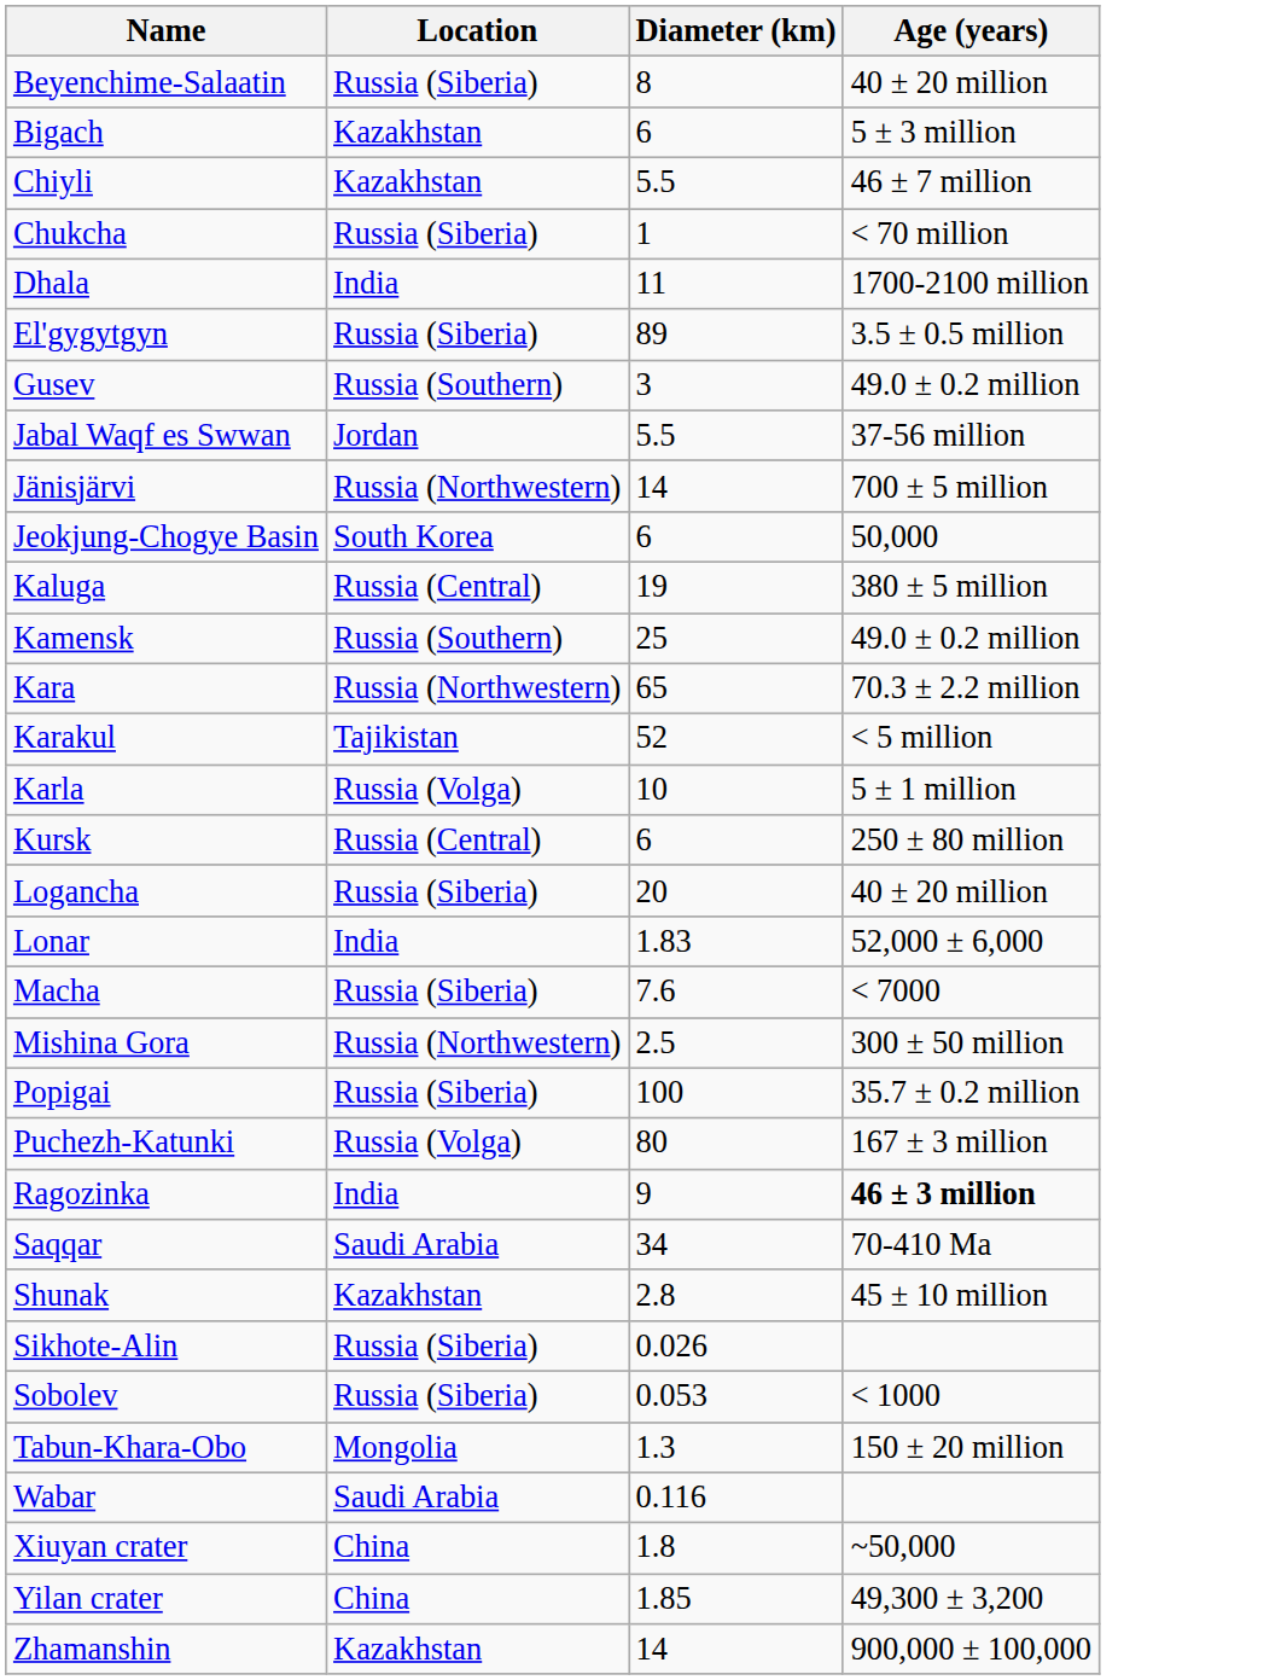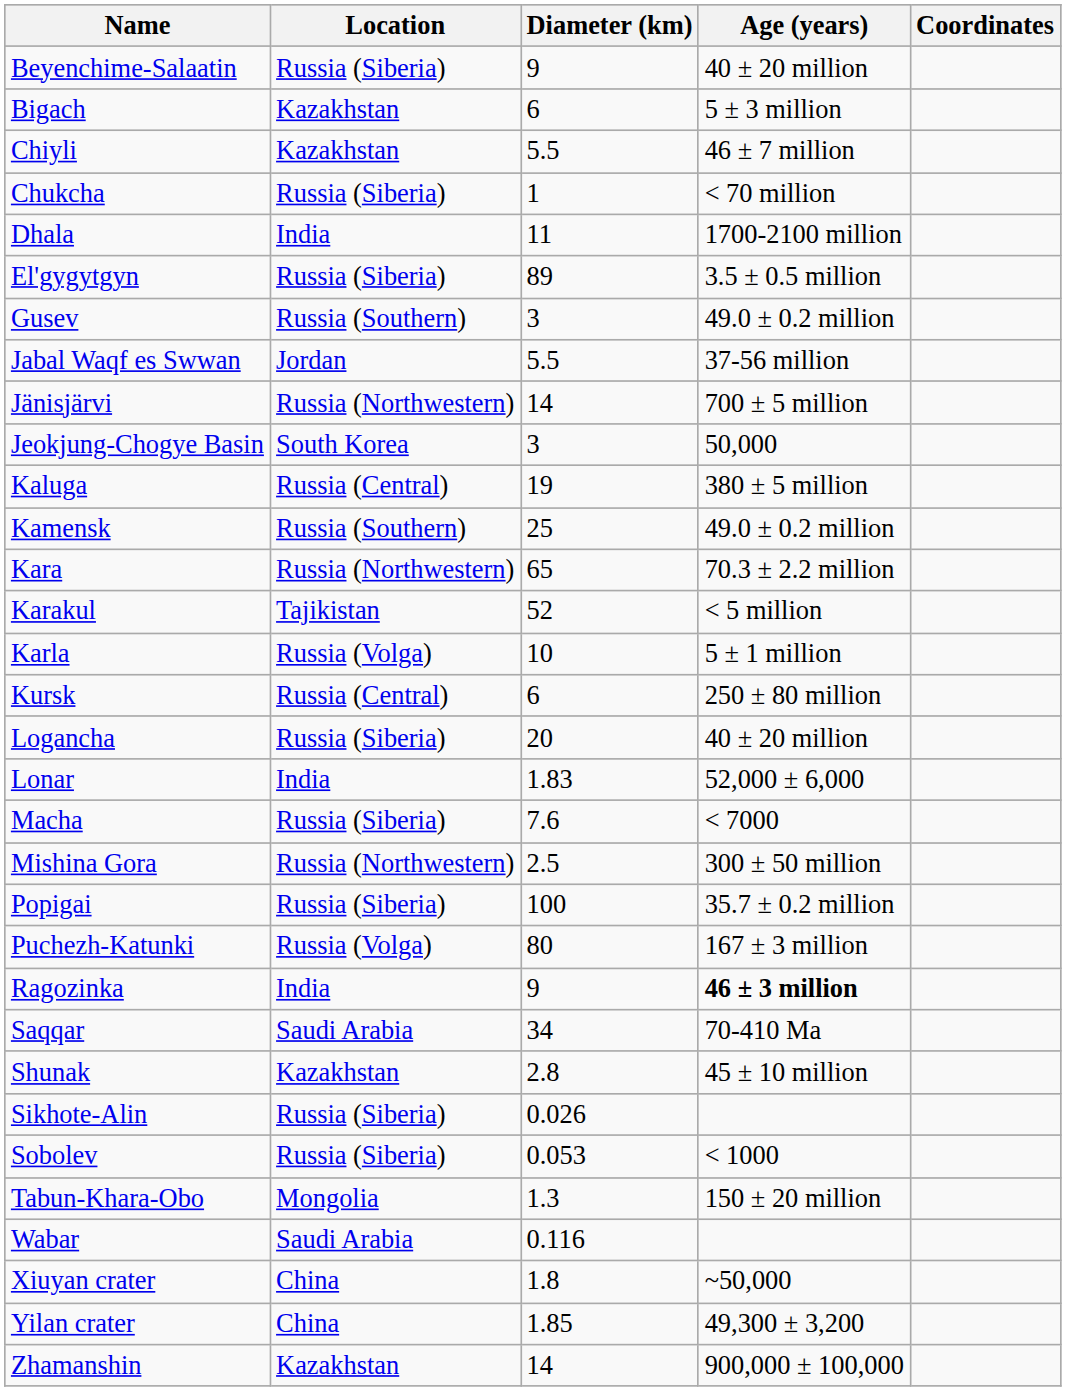 <table class="wikitable sortable">
 <tr>
 <th>Name</th>
 <th>Location</th>
 <th>Diameter (km)</th>
 <th>Age (years)</th>
+<th>Coordinates</th>
 </tr>
 <tr>
 <td><a href='#'>Beyenchime-Salaatin</a></td>
 <td><a href='#'>Russia</a> (<a href='#'>Siberia</a>)</td>
-<td>8</td>
+<td>9</td>
 <td>40 ± 20 million</td>
+<td align=right></td>
 </tr>
 <tr>
 <td><a href='#'>Bigach</a></td>
 <td><a href='#'>Kazakhstan</a></td>
 <td>6</td>
 <td>5 ± 3 million</td>
+<td align=right></td>
 </tr>
 <tr>
 <td><a href='#'>Chiyli</a></td>
 <td><a href='#'>Kazakhstan</a></td>
 <td>5.5</td>
 <td>46 ± 7 million</td>
+<td align=right></td>
 </tr>
 <tr>
 <td><a href='#'>Chukcha</a></td>
 <td><a href='#'>Russia</a> (<a href='#'>Siberia</a>)</td>
 <td>1</td>
 <td>< 70 million</td>
+<td align=right></td>
 </tr>
 <tr>
 <td><a href='#'>Dhala</a></td>
 <td><a href='#'>India</a></td>
 <td>11</td>
 <td>1700-2100 million</td>
+<td align=right></td>
 </tr>
 <tr>
 <td><a href='#'>El'gygytgyn</a></td>
 <td><a href='#'>Russia</a> (<a href='#'>Siberia</a>)</td>
 <td>89</td>
 <td>3.5 ± 0.5 million</td>
+<td align=right></td>
 </tr>
 <tr>
 <td><a href='#'>Gusev</a></td>
 <td><a href='#'>Russia</a> (<a href='#'>Southern</a>)</td>
 <td>3</td>
 <td>49.0 ± 0.2 million</td>
+<td align=right></td>
 </tr>
 <tr>
 <td><a href='#'>Jabal Waqf es Swwan</a></td>
 <td><a href='#'>Jordan</a></td>
 <td>5.5</td>
 <td>37-56 million</td>
+<td align=right></td>
 </tr>
 <tr>
 <td><a href='#'>Jänisjärvi</a></td>
 <td><a href='#'>Russia</a> (<a href='#'>Northwestern</a>)</td>
 <td>14</td>
 <td>700 ± 5 million</td>
+<td align=right></td>
 </tr>
 <tr>
 <td><a href='#'>Jeokjung-Chogye Basin</a></td>
 <td><a href='#'>South Korea</a></td>
-<td>6</td>
+<td>3</td>
 <td>50,000</td>
+<td align=right></td>
 </tr>
 <tr>
 <td><a href='#'>Kaluga</a></td>
 <td><a href='#'>Russia</a> (<a href='#'>Central</a>)</td>
 <td>19</td>
 <td>380 ± 5 million</td>
+<td align=right></td>
 </tr>
 <tr>
 <td><a href='#'>Kamensk</a></td>
 <td><a href='#'>Russia</a> (<a href='#'>Southern</a>)</td>
 <td>25</td>
 <td>49.0 ± 0.2 million</td>
+<td align=right></td>
 </tr>
 <tr>
 <td><a href='#'>Kara</a></td>
 <td><a href='#'>Russia</a> (<a href='#'>Northwestern</a>)</td>
 <td>65</td>
 <td>70.3 ± 2.2 million</td>
+<td align=right></td>
 </tr>
 <tr>
 <td><a href='#'>Karakul</a></td>
 <td><a href='#'>Tajikistan</a></td>
 <td>52</td>
 <td>< 5 million</td>
+<td align=right></td>
 </tr>
 <tr>
 <td><a href='#'>Karla</a></td>
 <td><a href='#'>Russia</a> (<a href='#'>Volga</a>)</td>
 <td>10</td>
 <td>5 ± 1 million</td>
+<td align=right></td>
 </tr>
 <tr>
 <td><a href='#'>Kursk</a></td>
 <td><a href='#'>Russia</a> (<a href='#'>Central</a>)</td>
 <td>6</td>
 <td>250 ± 80 million</td>
+<td align=right></td>
 </tr>
 <tr>
 <td><a href='#'>Logancha</a></td>
 <td><a href='#'>Russia</a> (<a href='#'>Siberia</a>)</td>
 <td>20</td>
 <td>40 ± 20 million</td>
+<td align=right></td>
 </tr>
 <tr>
 <td><a href='#'>Lonar</a></td>
 <td><a href='#'>India</a></td>
 <td>1.83</td>
 <td>52,000 ± 6,000</td>
+<td align=right></td>
 </tr>
 <tr>
 <td><a href='#'>Macha</a></td>
 <td><a href='#'>Russia</a> (<a href='#'>Siberia</a>)</td>
 <td>7.6</td>
 <td>< 7000</td>
+<td align=right></td>
 </tr>
 <tr>
 <td><a href='#'>Mishina Gora</a></td>
 <td><a href='#'>Russia</a> (<a href='#'>Northwestern</a>)</td>
 <td>2.5</td>
 <td>300 ± 50 million</td>
+<td align=right></td>
 </tr>
 <tr>
 <td><a href='#'>Popigai</a></td>
 <td><a href='#'>Russia</a> (<a href='#'>Siberia</a>)</td>
 <td>100</td>
 <td>35.7 ± 0.2 million</td>
+<td align=right></td>
 </tr>
 <tr>
 <td><a href='#'>Puchezh-Katunki</a></td>
 <td><a href='#'>Russia</a> (<a href='#'>Volga</a>)</td>
 <td>80</td>
 <td>167 ± 3 million</td>
+<td align=right></td>
 </tr>
 <tr>
 <td><a href='#'>Ragozinka</a></td>
 <td><a href='#'>India</a></td>
 <td>9</td>
 <td><strong>46 ± 3 million</strong></td>
+<td align=right></td>
 </tr>
 <tr>
 <td><a href='#'>Saqqar</a></td>
 <td><a href='#'>Saudi Arabia</a></td>
 <td>34</td>
 <td>70-410 Ma</td>
+<td align=right></td>
 </tr>
 <tr>
 <td><a href='#'>Shunak</a></td>
 <td><a href='#'>Kazakhstan</a></td>
 <td>2.8</td>
 <td>45 ± 10 million</td>
+<td align=right></td>
 </tr>
 <tr>
 <td><a href='#'>Sikhote-Alin</a></td>
 <td><a href='#'>Russia</a> (<a href='#'>Siberia</a>)</td>
 <td>0.026</td>
 <td></td>
+<td align=right></td>
 </tr>
 <tr>
 <td><a href='#'>Sobolev</a></td>
 <td><a href='#'>Russia</a> (<a href='#'>Siberia</a>)</td>
 <td>0.053</td>
 <td>< 1000</td>
+<td align=right></td>
 </tr>
 <tr>
 <td><a href='#'>Tabun-Khara-Obo</a></td>
 <td><a href='#'>Mongolia</a></td>
 <td>1.3</td>
 <td>150 ± 20 million</td>
+<td align=right></td>
 </tr>
 <tr>
 <td><a href='#'>Wabar</a></td>
 <td><a href='#'>Saudi Arabia</a></td>
 <td>0.116</td>
 <td></td>
+<td align=right></td>
 </tr>
 <tr>
 <td><a href='#'>Xiuyan crater</a></td>
 <td><a href='#'>China</a></td>
 <td>1.8</td>
 <td>~50,000</td>
+<td align=right></td>
 </tr>
 <tr>
 <td><a href='#'>Yilan crater</a></td>
 <td><a href='#'>China</a></td>
 <td>1.85</td>
 <td>49,300 ± 3,200</td>
+<td align=right></td>
 </tr>
 <tr>
 <td><a href='#'>Zhamanshin</a></td>
 <td><a href='#'>Kazakhstan</a></td>
 <td>14</td>
 <td>900,000 ± 100,000</td>
+<td align=right></td>
 </tr>
 </table>
